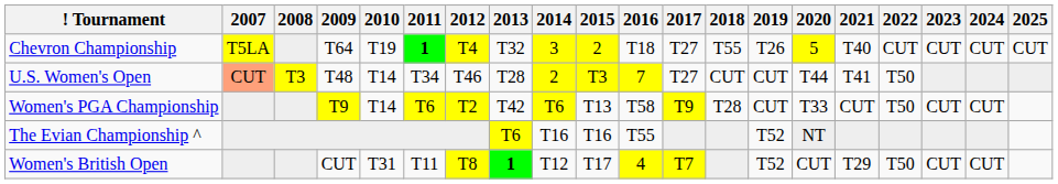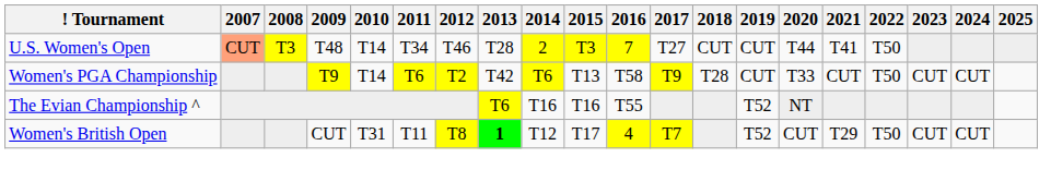 <table class="wikitable" style="font-size:95%;text-align:center;">
 <tr>
 <th>! Tournament</th>
 <th>2007</th>
 <th>2008</th>
 <th>2009</th>
 <th>2010</th>
 <th>2011</th>
 <th>2012</th>
 <th>2013</th>
 <th>2014</th>
 <th>2015</th>
 <th>2016</th>
 <th>2017</th>
 <th>2018</th>
 <th>2019</th>
 <th>2020</th>
 <th>2021</th>
 <th>2022</th>
 <th>2023</th>
 <th>2024</th>
 <th>2025</th>
-</tr>
-<tr>
-<td align=left><a href='#'>Chevron Championship</a></td>
-<td style="background:yellow;">T5<span>LA</span></td>
-<td style="background:#eeeeee;"></td>
-<td>T64</td>
-<td>T19</td>
-<td style="background:lime;"><strong>1</strong></td>
-<td style="background:yellow;">T4</td>
-<td>T32</td>
-<td style="background:yellow;">3</td>
-<td style="background:yellow;">2</td>
-<td>T18</td>
-<td>T27</td>
-<td>T55</td>
-<td>T26</td>
-<td style="background:yellow;">5</td>
-<td>T40</td>
-<td>CUT</td>
-<td>CUT</td>
-<td>CUT</td>
-<td>CUT</td>
 </tr>
 <tr>
 <td align=left><a href='#'>U.S. Women's Open</a></td>
 <td style="background: lightsalmon;">CUT</td>
 <td style="background:yellow;">T3</td>
 <td>T48</td>
 <td>T14</td>
 <td>T34</td>
 <td>T46</td>
 <td>T28</td>
 <td style="background:yellow;">2</td>
 <td style="background:yellow;">T3</td>
 <td style="background:yellow;">7</td>
 <td>T27</td>
 <td>CUT</td>
 <td>CUT</td>
 <td>T44</td>
 <td>T41</td>
 <td>T50</td>
 <td style="background:#eeeeee;"></td>
 <td style="background:#eeeeee;"></td>
 <td style="background:#eeeeee;"></td>
 </tr>
 <tr>
 <td align=left><a href='#'>Women's PGA Championship</a></td>
 <td style="background:#eeeeee;"></td>
 <td style="background:#eeeeee;"></td>
 <td style="background:yellow;">T9</td>
 <td>T14</td>
 <td style="background:yellow;">T6</td>
 <td style="background:yellow;">T2</td>
 <td>T42</td>
 <td style="background:yellow;">T6</td>
 <td>T13</td>
 <td>T58</td>
 <td style="background:yellow;">T9</td>
 <td>T28</td>
 <td>CUT</td>
 <td>T33</td>
 <td>CUT</td>
 <td>T50</td>
 <td>CUT</td>
 <td>CUT</td>
 <td></td>
 </tr>
 <tr>
 <td align=left><a href='#'>The Evian Championship</a> ^</td>
 <td style="background:#eeeeee;" colspan=6></td>
 <td style="background:yellow;">T6</td>
 <td>T16</td>
 <td>T16</td>
 <td>T55</td>
 <td style="background:#eeeeee;"></td>
 <td style="background:#eeeeee;"></td>
 <td>T52</td>
 <td style="background:#eeeeee;">NT</td>
 <td style="background:#eeeeee;"></td>
 <td style="background:#eeeeee;"></td>
 <td style="background:#eeeeee;"></td>
 <td style="background:#eeeeee;"></td>
 <td></td>
 </tr>
 <tr>
 <td align=left><a href='#'>Women's British Open</a></td>
 <td style="background:#eeeeee;"></td>
 <td style="background:#eeeeee;"></td>
 <td>CUT</td>
 <td>T31</td>
 <td>T11</td>
 <td style="background:yellow;">T8</td>
 <td style="background:lime;"><strong>1</strong></td>
 <td>T12</td>
 <td>T17</td>
 <td style="background:yellow;">4</td>
 <td style="background:yellow;">T7</td>
 <td style="background:#eeeeee;"></td>
 <td>T52</td>
 <td>CUT</td>
 <td>T29</td>
 <td>T50</td>
 <td>CUT</td>
 <td>CUT</td>
 <td></td>
 </tr>
 </table>
